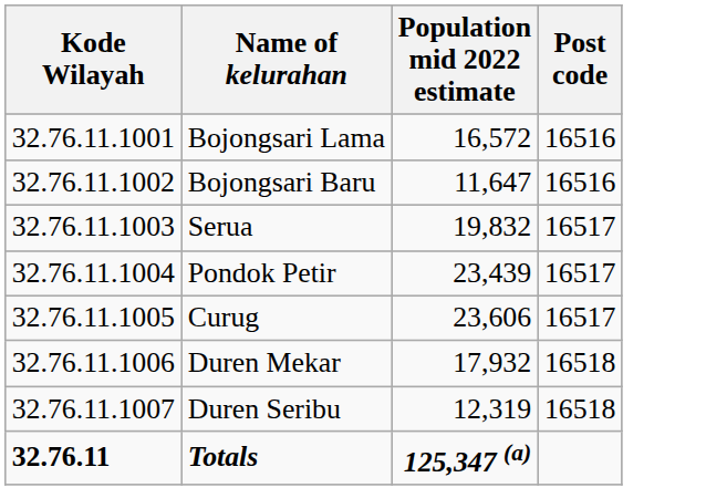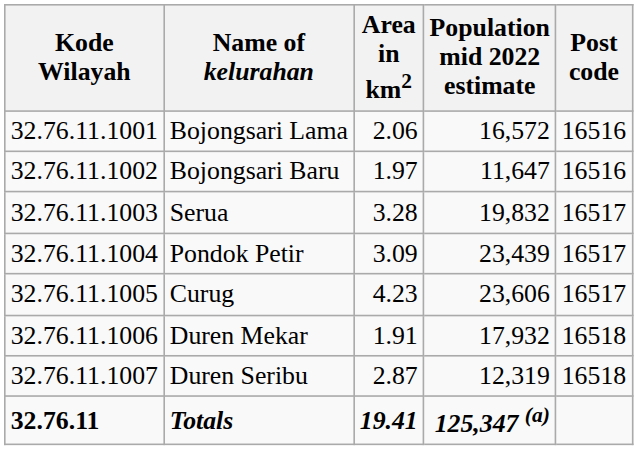 <table class="wikitable">
 <tr>
 <th>Kode <br>Wilayah</th>
 <th>Name of <br> <em>kelurahan</em></th>
+<th>Area <br>in <br>km<sup>2</sup></th>
 <th>Population<br>mid 2022<br>estimate</th>
 <th>Post<br>code</th>
 </tr>
 <tr>
 <td>32.76.11.1001</td>
 <td>Bojongsari Lama</td>
+<td align="right">2.06</td>
 <td align="right">16,572</td>
 <td>16516</td>
 </tr>
 <tr>
 <td>32.76.11.1002</td>
 <td>Bojongsari Baru</td>
+<td align="right">1.97</td>
 <td align="right">11,647</td>
 <td>16516</td>
 </tr>
 <tr>
 <td>32.76.11.1003</td>
 <td>Serua</td>
+<td align="right">3.28</td>
 <td align="right">19,832</td>
 <td>16517</td>
 </tr>
 <tr>
 <td>32.76.11.1004</td>
 <td>Pondok Petir</td>
+<td align="right">3.09</td>
 <td align="right">23,439</td>
 <td>16517</td>
 </tr>
 <tr>
 <td>32.76.11.1005</td>
 <td>Curug</td>
+<td align="right">4.23</td>
 <td align="right">23,606</td>
 <td>16517</td>
 </tr>
 <tr>
 <td>32.76.11.1006</td>
 <td>Duren Mekar</td>
+<td align="right">1.91</td>
 <td align="right">17,932</td>
 <td>16518</td>
 </tr>
 <tr>
 <td>32.76.11.1007</td>
 <td>Duren Seribu</td>
+<td align="right">2.87</td>
 <td align="right">12,319</td>
 <td>16518</td>
 </tr>
 <tr>
 <td><strong>32.76.11</strong></td>
 <td><strong><em>Totals</em></strong></td>
+<td align="right"><strong><em>19.41</em></strong></td>
 <td align="right"><strong><em>125,347 <sup>(a)</sup></em></strong></td>
 <td></td>
 </tr>
 </table>
